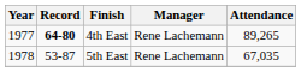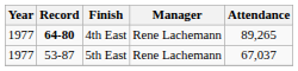 <table class="wikitable" style="text-align:center">
 <tr>
 <th>Year</th>
 <th>Record</th>
 <th>Finish</th>
 <th>Manager</th>
 <th>Attendance</th>
 </tr>
 <tr>
 <td>1977</td>
 <td><strong>64-80</strong></td>
 <td>4th East</td>
 <td>Rene Lachemann</td>
 <td>89,265</td>
 </tr>
 <tr>
-<td>1978</td>
+<td>1977</td>
 <td>53-87</td>
 <td>5th East</td>
 <td>Rene Lachemann</td>
-<td>67,035</td>
+<td>67,037</td>
 </tr>
 <tr>
 </tr>
 </table>
